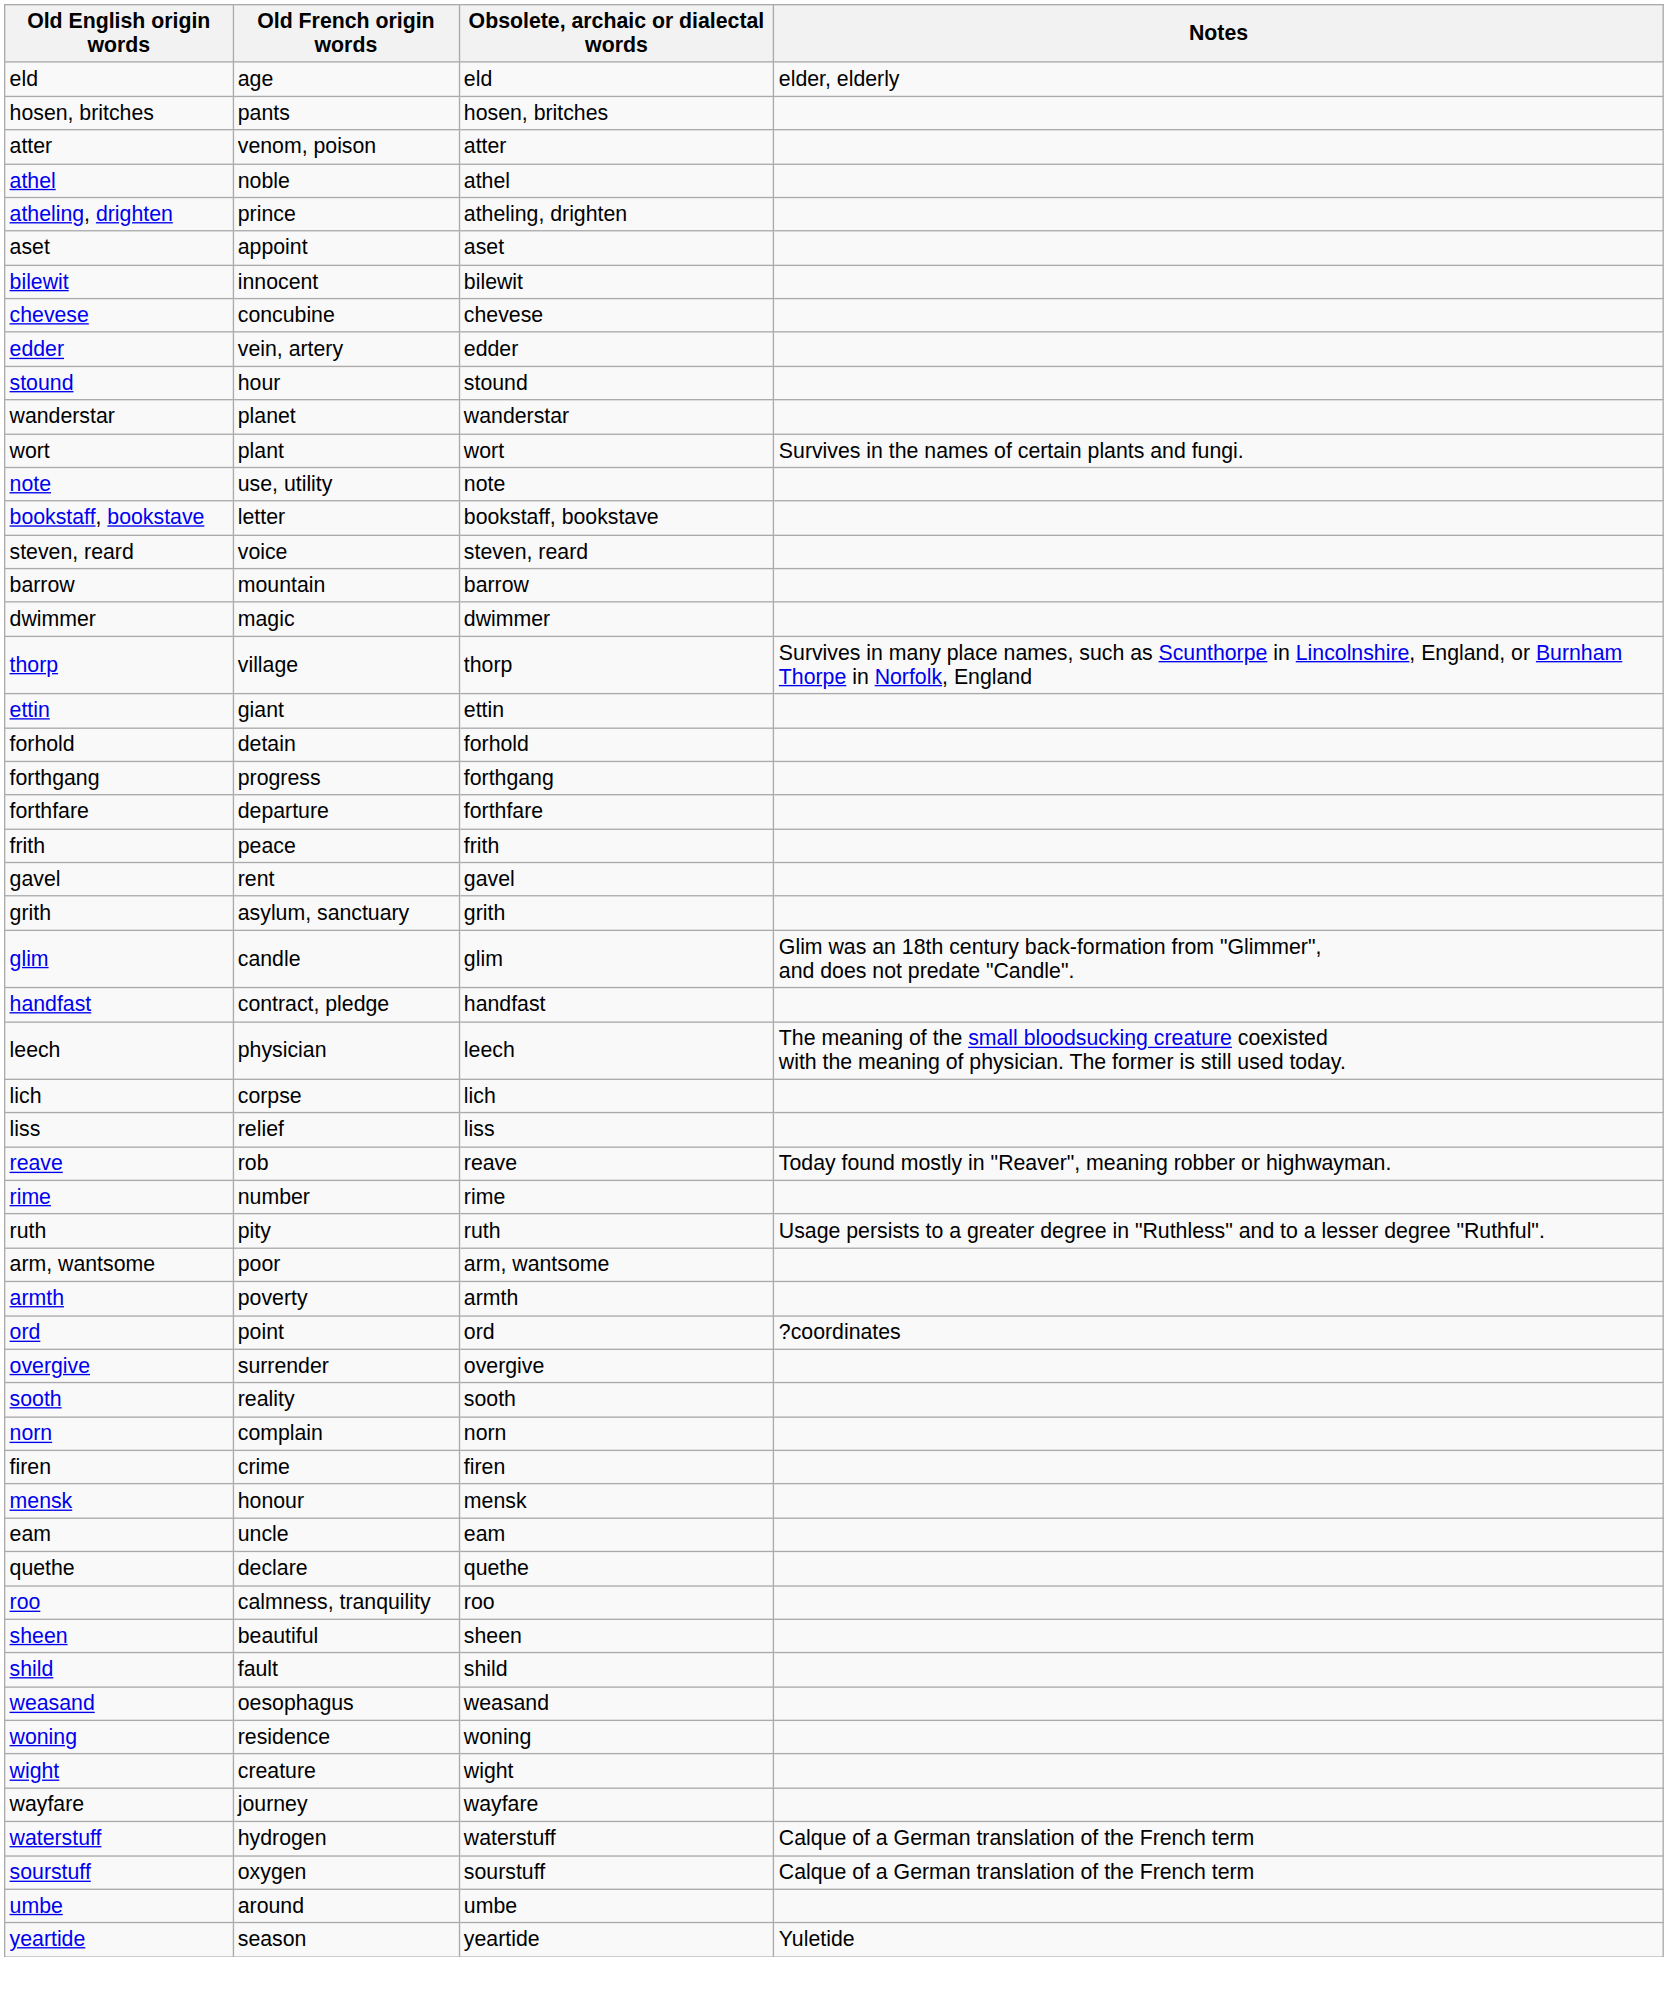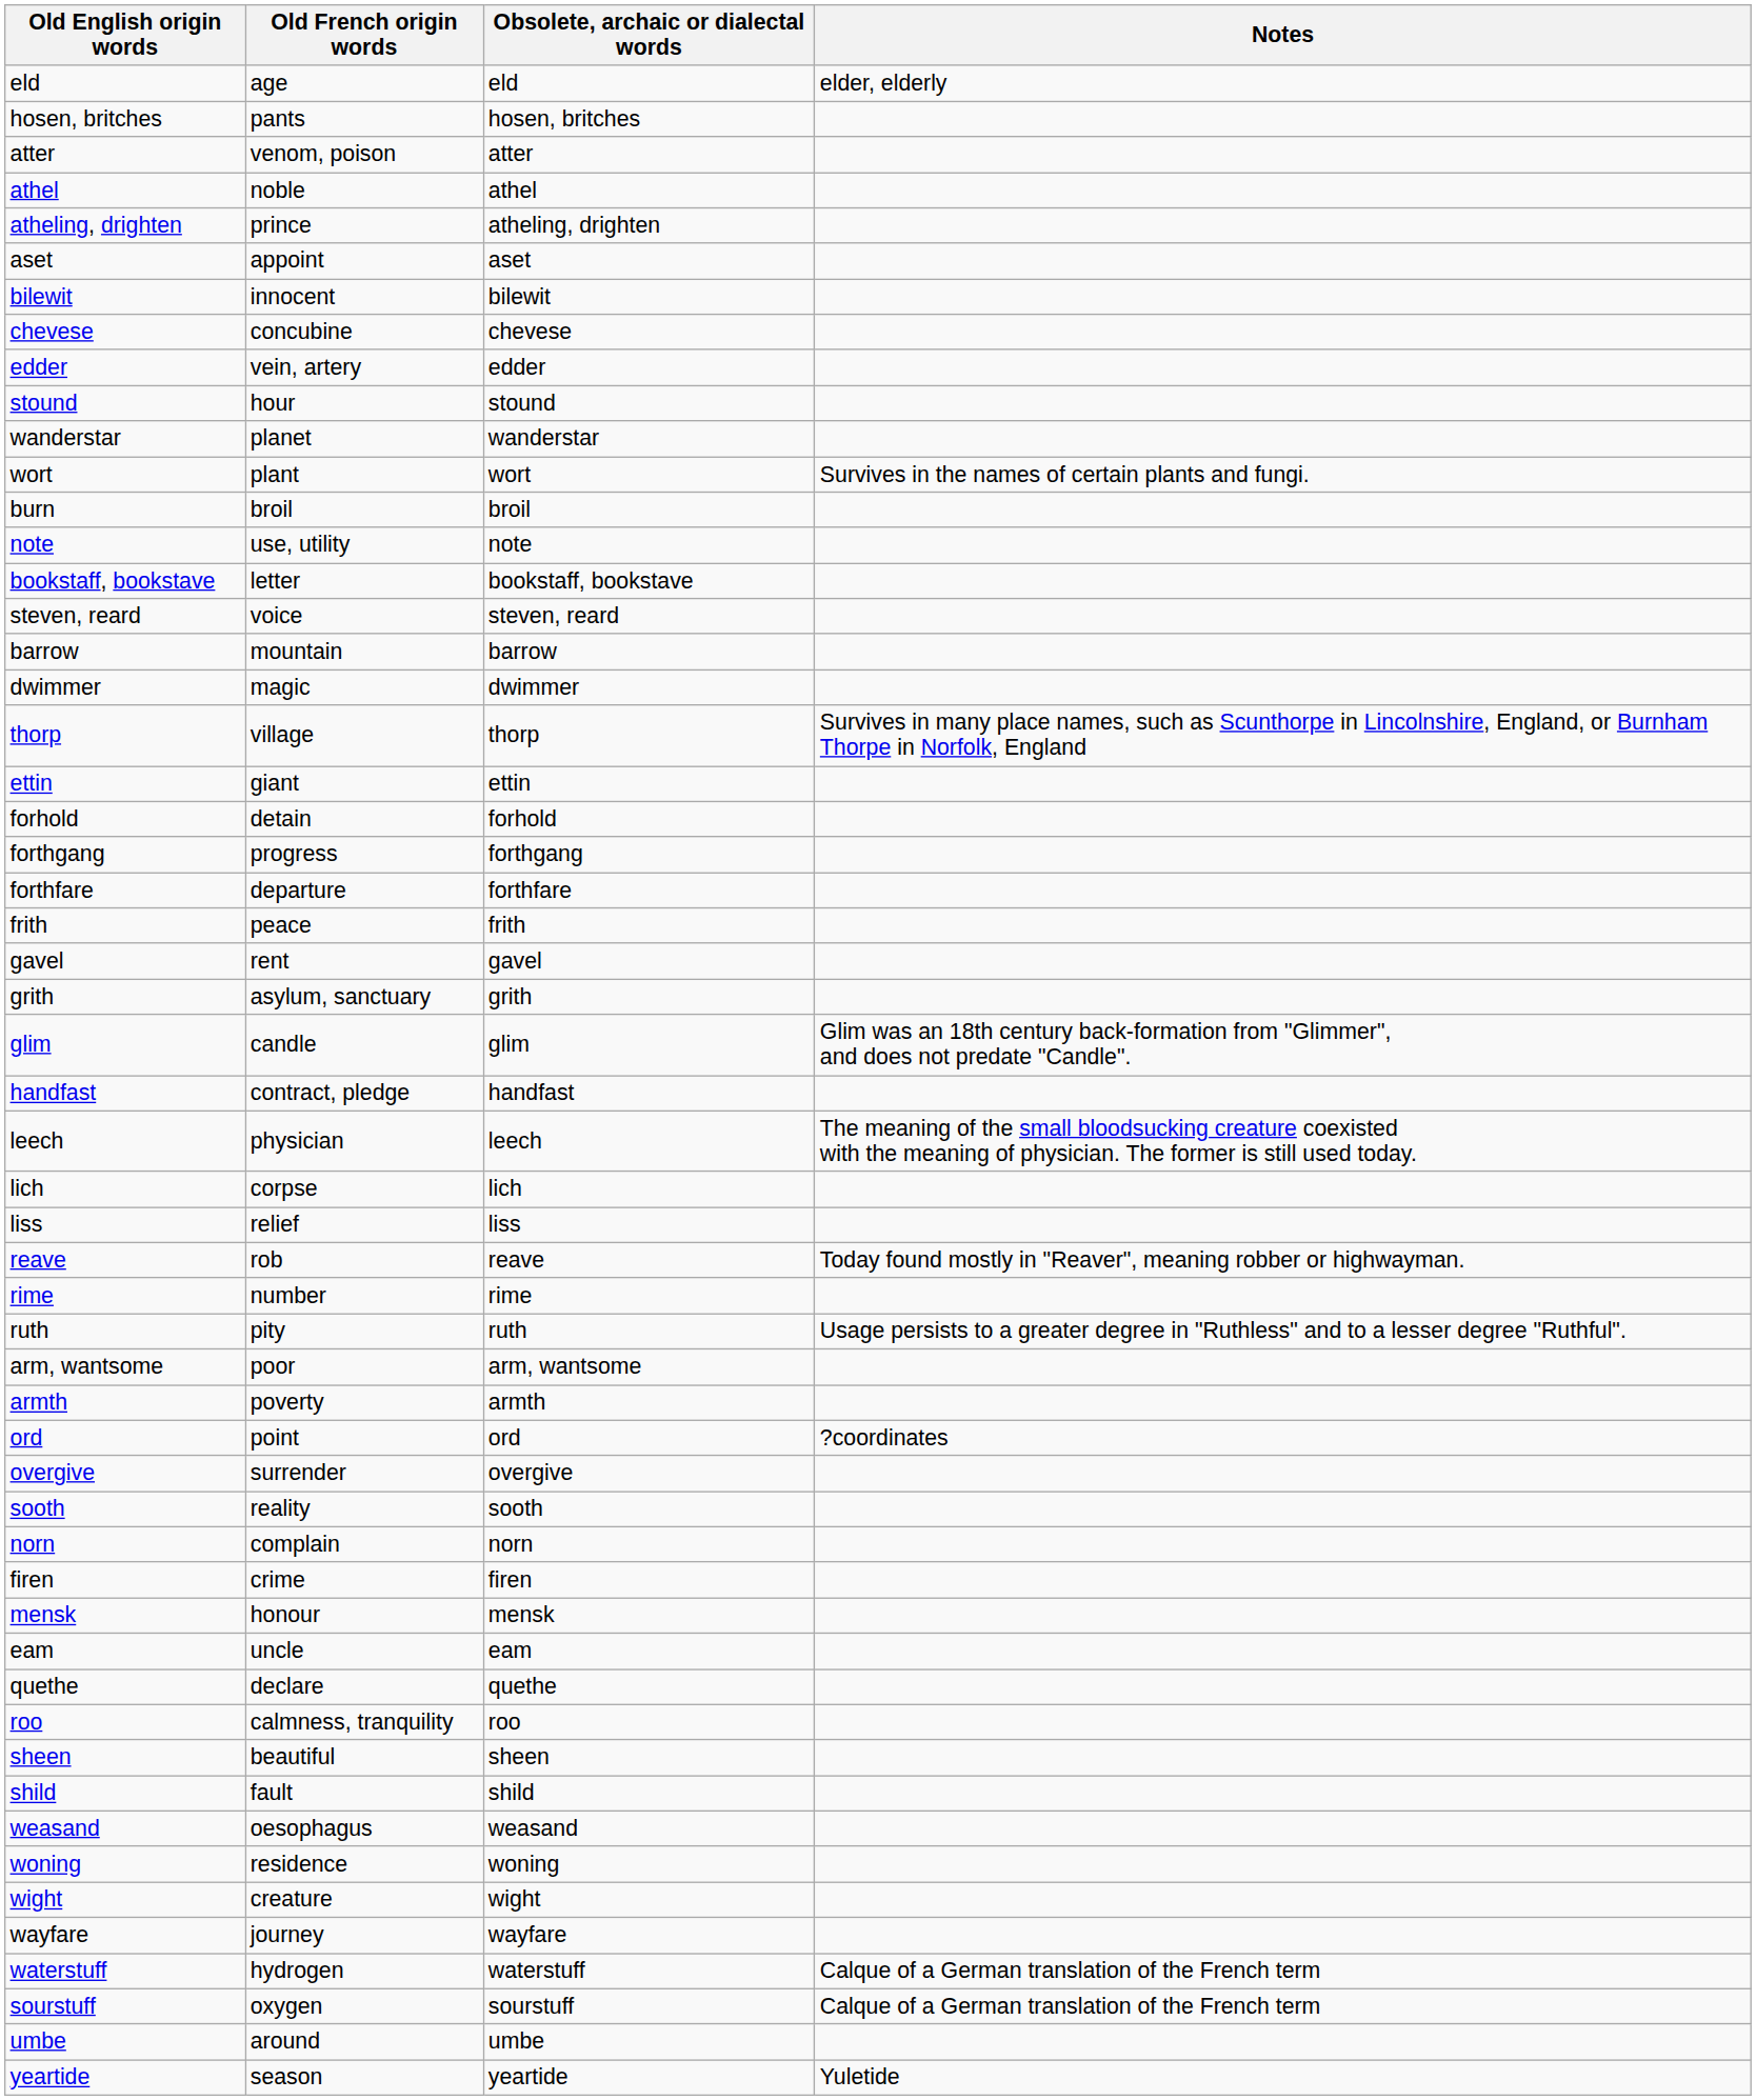 <table class="wikitable sortable">
 <tr>
 <th>Old English origin words</th>
 <th>Old French origin words</th>
 <th class=unsortable>Obsolete, archaic or dialectal words</th>
 <th>Notes</th>
 </tr>
 <tr>
 <td>eld</td>
 <td>age</td>
 <td>eld</td>
 <td>elder, elderly</td>
 </tr>
 <tr>
 <td>hosen, britches</td>
 <td>pants</td>
 <td>hosen, britches</td>
 <td></td>
 </tr>
 <tr>
 <td>atter</td>
 <td>venom, poison</td>
 <td>atter</td>
 <td></td>
 </tr>
 <tr>
 <td><a href='#'>athel</a></td>
 <td>noble</td>
 <td>athel</td>
 <td></td>
 </tr>
 <tr>
 <td><a href='#'>atheling</a>, <a href='#'>drighten</a></td>
 <td>prince</td>
 <td>atheling, drighten</td>
 <td></td>
 </tr>
 <tr>
 <td>aset</td>
 <td>appoint</td>
 <td>aset</td>
 <td></td>
 </tr>
 <tr>
 <td><a href='#'>bilewit</a></td>
 <td>innocent</td>
 <td>bilewit</td>
 <td></td>
 </tr>
 <tr>
 <td><a href='#'>chevese</a></td>
 <td>concubine</td>
 <td>chevese</td>
 <td></td>
 </tr>
 <tr>
 <td><a href='#'>edder</a></td>
 <td>vein, artery</td>
 <td>edder</td>
 <td></td>
 </tr>
 <tr>
 <td><a href='#'>stound</a></td>
 <td>hour</td>
 <td>stound</td>
 <td></td>
 </tr>
 <tr>
 <td>wanderstar</td>
 <td>planet</td>
 <td>wanderstar</td>
 <td></td>
 </tr>
 <tr>
 <td>wort</td>
 <td>plant</td>
 <td>wort</td>
 <td>Survives in the names of certain plants and fungi.</td>
+</tr>
+<tr>
+<td>burn</td>
+<td>broil</td>
+<td>broil</td>
+<td></td>
 </tr>
 <tr>
 <td><a href='#'>note</a></td>
 <td>use, utility</td>
 <td>note</td>
 <td></td>
 </tr>
 <tr>
 <td><a href='#'>bookstaff</a>, <a href='#'>bookstave</a></td>
 <td>letter</td>
 <td>bookstaff, bookstave</td>
 <td></td>
 </tr>
 <tr>
 <td>steven, reard</td>
 <td>voice</td>
 <td>steven, reard</td>
 <td></td>
 </tr>
 <tr>
 <td>barrow</td>
 <td>mountain</td>
 <td>barrow</td>
 <td></td>
 </tr>
 <tr>
 <td>dwimmer</td>
 <td>magic</td>
 <td>dwimmer</td>
 <td></td>
 </tr>
 <tr>
 <td><a href='#'>thorp</a></td>
 <td>village</td>
 <td>thorp</td>
 <td>Survives in many place names, such as <a href='#'>Scunthorpe</a> in <a href='#'>Lincolnshire</a>, England, or <a href='#'>Burnham Thorpe</a> in <a href='#'>Norfolk</a>, England</td>
 </tr>
 <tr>
 <td><a href='#'>ettin</a></td>
 <td>giant</td>
 <td>ettin</td>
 <td></td>
 </tr>
 <tr>
 <td>forhold</td>
 <td>detain</td>
 <td>forhold</td>
 <td></td>
 </tr>
 <tr>
 <td>forthgang</td>
 <td>progress</td>
 <td>forthgang</td>
 <td></td>
 </tr>
 <tr>
 <td>forthfare</td>
 <td>departure</td>
 <td>forthfare</td>
 <td></td>
 </tr>
 <tr>
 <td>frith</td>
 <td>peace</td>
 <td>frith</td>
 <td></td>
 </tr>
 <tr>
 <td>gavel</td>
 <td>rent</td>
 <td>gavel</td>
 <td></td>
 </tr>
 <tr>
 <td>grith</td>
 <td>asylum, sanctuary</td>
 <td>grith</td>
 <td></td>
 </tr>
 <tr>
 <td><a href='#'>glim</a></td>
 <td>candle</td>
 <td>glim</td>
 <td>Glim was an 18th century back-formation from "Glimmer",<br>and does not predate "Candle".</td>
 </tr>
 <tr>
 <td><a href='#'>handfast</a></td>
 <td>contract, pledge</td>
 <td>handfast</td>
 <td></td>
 </tr>
 <tr>
 <td>leech</td>
 <td>physician</td>
 <td>leech</td>
 <td>The meaning of the <a href='#'>small bloodsucking creature</a> coexisted<br>with the meaning of physician. The former is still used today.</td>
 </tr>
 <tr>
 <td>lich</td>
 <td>corpse</td>
 <td>lich</td>
 <td></td>
 </tr>
 <tr>
 <td>liss</td>
 <td>relief</td>
 <td>liss</td>
 <td></td>
 </tr>
 <tr>
 <td><a href='#'>reave</a></td>
 <td>rob</td>
 <td>reave</td>
 <td>Today found mostly in "Reaver", meaning robber or highwayman.</td>
 </tr>
 <tr>
 <td><a href='#'>rime</a></td>
 <td>number</td>
 <td>rime</td>
 <td></td>
 </tr>
 <tr>
 <td>ruth</td>
 <td>pity</td>
 <td>ruth</td>
 <td>Usage persists to a greater degree in "Ruthless" and to a lesser degree "Ruthful".</td>
 </tr>
 <tr>
 <td>arm, wantsome</td>
 <td>poor</td>
 <td>arm, wantsome</td>
 <td></td>
 </tr>
 <tr>
 <td><a href='#'>armth</a></td>
 <td>poverty</td>
 <td>armth</td>
 <td></td>
 </tr>
 <tr>
 <td><a href='#'>ord</a></td>
 <td>point</td>
 <td>ord</td>
 <td>?coordinates</td>
 </tr>
 <tr>
 <td><a href='#'>overgive</a></td>
 <td>surrender</td>
 <td>overgive</td>
 <td></td>
 </tr>
 <tr>
 <td><a href='#'>sooth</a></td>
 <td>reality</td>
 <td>sooth</td>
 <td></td>
 </tr>
 <tr>
 <td><a href='#'>norn</a></td>
 <td>complain</td>
 <td>norn</td>
 <td></td>
 </tr>
 <tr>
 <td>firen</td>
 <td>crime</td>
 <td>firen</td>
 <td></td>
 </tr>
 <tr>
 <td><a href='#'>mensk</a></td>
 <td>honour</td>
 <td>mensk</td>
 <td></td>
 </tr>
 <tr>
 <td>eam</td>
 <td>uncle</td>
 <td>eam</td>
 </tr>
 <tr>
 <td>quethe</td>
 <td>declare</td>
 <td>quethe</td>
 <td></td>
 </tr>
 <tr>
 <td><a href='#'>roo</a></td>
 <td>calmness, tranquility</td>
 <td>roo</td>
 <td></td>
 </tr>
 <tr>
 <td><a href='#'>sheen</a></td>
 <td>beautiful</td>
 <td>sheen</td>
 <td></td>
 </tr>
 <tr>
 <td><a href='#'>shild</a></td>
 <td>fault</td>
 <td>shild</td>
 <td></td>
 </tr>
 <tr>
 <td><a href='#'>weasand</a></td>
 <td>oesophagus</td>
 <td>weasand</td>
 <td></td>
 </tr>
 <tr>
 <td><a href='#'>woning</a></td>
 <td>residence</td>
 <td>woning</td>
 <td></td>
 </tr>
 <tr>
 <td><a href='#'>wight</a></td>
 <td>creature</td>
 <td>wight</td>
 <td></td>
 </tr>
 <tr>
 <td>wayfare</td>
 <td>journey</td>
 <td>wayfare</td>
 <td></td>
 </tr>
 <tr>
 <td><a href='#'>waterstuff</a></td>
 <td>hydrogen</td>
 <td>waterstuff</td>
 <td>Calque of a German translation of the French term</td>
 </tr>
 <tr>
 <td><a href='#'>sourstuff</a></td>
 <td>oxygen</td>
 <td>sourstuff</td>
 <td>Calque of a German translation of the French term</td>
 </tr>
 <tr>
 <td><a href='#'>umbe</a></td>
 <td>around</td>
 <td>umbe</td>
 <td></td>
 </tr>
 <tr>
 <td><a href='#'>yeartide</a></td>
 <td>season</td>
 <td>yeartide</td>
 <td>Yuletide</td>
 </tr>
 </table>
